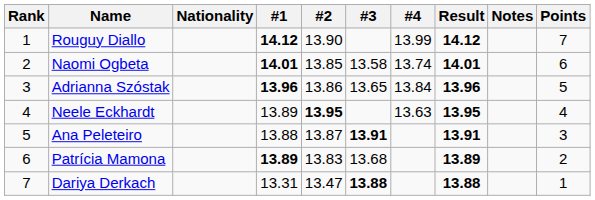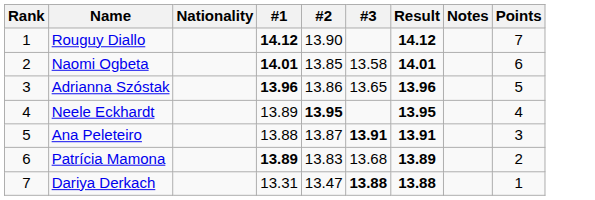 <table class="wikitable sortable" style="text-align:center;">
 <tr>
 <th>Rank</th>
 <th>Name</th>
 <th>Nationality</th>
 <th>#1</th>
 <th>#2</th>
 <th>#3</th>
-<th>#4</th>
 <th>Result</th>
 <th>Notes</th>
 <th>Points</th>
 </tr>
 <tr>
 <td>1</td>
 <td align=left><a href='#'>Rouguy Diallo</a></td>
 <td align=left></td>
 <td><strong>14.12</strong></td>
 <td>13.90</td>
 <td></td>
-<td>13.99</td>
 <td><strong>14.12</strong></td>
 <td></td>
 <td>7</td>
 </tr>
 <tr>
 <td>2</td>
 <td align=left><a href='#'>Naomi Ogbeta</a></td>
 <td align=left></td>
 <td><strong>14.01</strong></td>
 <td>13.85</td>
 <td>13.58</td>
-<td>13.74</td>
 <td><strong>14.01</strong></td>
 <td></td>
 <td>6</td>
 </tr>
 <tr>
 <td>3</td>
 <td align=left><a href='#'>Adrianna Szóstak</a></td>
 <td align=left></td>
 <td><strong>13.96</strong></td>
 <td>13.86</td>
 <td>13.65</td>
-<td>13.84</td>
 <td><strong>13.96</strong></td>
 <td></td>
 <td>5</td>
 </tr>
 <tr>
 <td>4</td>
 <td align=left><a href='#'>Neele Eckhardt</a></td>
 <td align=left></td>
 <td>13.89</td>
 <td><strong>13.95</strong></td>
 <td></td>
-<td>13.63</td>
 <td><strong>13.95</strong></td>
 <td></td>
 <td>4</td>
 </tr>
 <tr>
 <td>5</td>
 <td align=left><a href='#'>Ana Peleteiro</a></td>
 <td align=left></td>
 <td>13.88</td>
 <td>13.87</td>
 <td><strong>13.91</strong></td>
-<td></td>
 <td><strong>13.91</strong></td>
 <td></td>
 <td>3</td>
 </tr>
 <tr>
 <td>6</td>
 <td align=left><a href='#'>Patrícia Mamona</a></td>
 <td align=left></td>
 <td><strong>13.89</strong></td>
 <td>13.83</td>
 <td>13.68</td>
-<td></td>
 <td><strong>13.89</strong></td>
 <td></td>
 <td>2</td>
 </tr>
 <tr>
 <td>7</td>
 <td align=left><a href='#'>Dariya Derkach</a></td>
 <td align=left></td>
 <td>13.31</td>
 <td>13.47</td>
 <td><strong>13.88</strong></td>
-<td></td>
 <td><strong>13.88</strong></td>
 <td></td>
 <td>1</td>
 </tr>
 </table>
